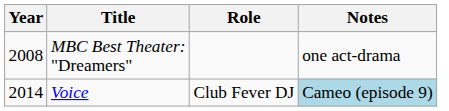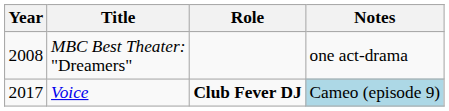 <table class="wikitable plainrowheaders">
 <tr>
 <th>Year</th>
 <th>Title</th>
 <th>Role</th>
 <th>Notes</th>
 </tr>
 <tr>
 <td>2008</td>
 <td scope="row"><em>MBC Best Theater:</em><br>"Dreamers"</td>
 <td></td>
 <td>one act-drama</td>
 </tr>
 <tr>
-<td>2014</td>
+<td>2017</td>
 <td scope="row"><em><a href='#'>Voice</a></em></td>
-<td>Club Fever DJ</td>
+<td><strong>Club Fever DJ</strong></td>
 <td style="background: lightblue;">Cameo (episode 9)</td>
 </tr>
 </table>
